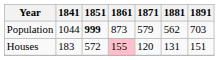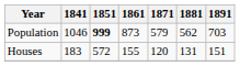 <table class="wikitable">
 <tr>
 <th>Year</th>
 <th>1841</th>
 <th>1851</th>
 <th>1861</th>
 <th>1871</th>
 <th>1881</th>
 <th>1891</th>
 </tr>
 <tr>
 <td>Population</td>
-<td>1044</td>
+<td>1046</td>
 <td><strong>999</strong></td>
 <td>873</td>
 <td>579</td>
 <td>562</td>
 <td>703</td>
 </tr>
 <tr>
 <td>Houses</td>
 <td>183</td>
 <td>572</td>
-<td style="background: pink;">155</td>
+<td>155</td>
 <td>120</td>
 <td>131</td>
 <td>151</td>
 </tr>
 <tr>
 </tr>
 </table>
